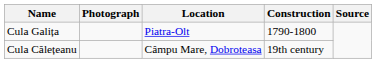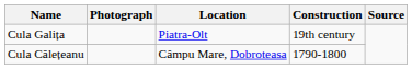 <table class="wikitable sortable">
 <tr>
 <th>Name</th>
 <th>Photograph</th>
 <th>Location</th>
 <th>Construction</th>
 <th>Source</th>
 </tr>
 <tr>
 <td>Cula Galița</td>
 <td></td>
 <td><a href='#'>Piatra-Olt</a></td>
-<td>1790-1800</td>
+<td>19th century</td>
 <td rowspan="2"></td>
 </tr>
 <tr>
 <td>Cula Călețeanu</td>
 <td></td>
 <td>Câmpu Mare, <a href='#'>Dobroteasa</a></td>
-<td>19th century</td>
+<td>1790-1800</td>
 </tr>
 </table>
